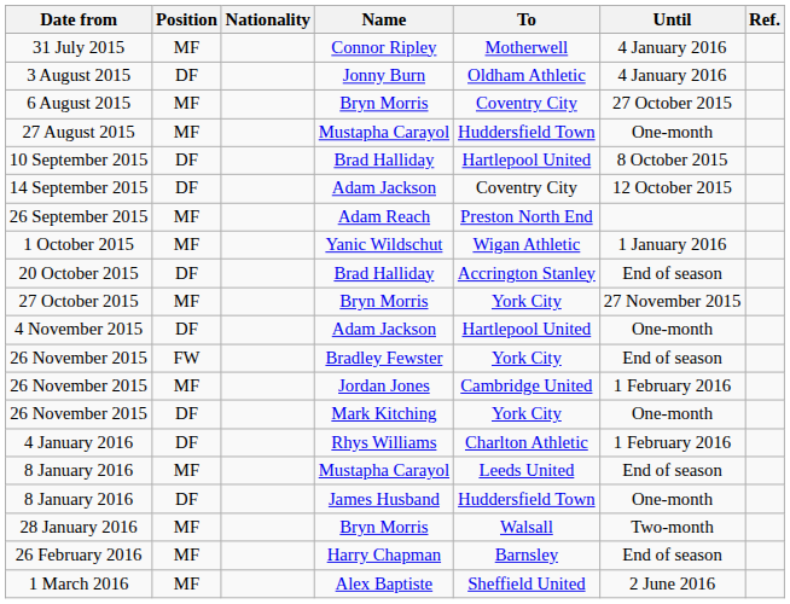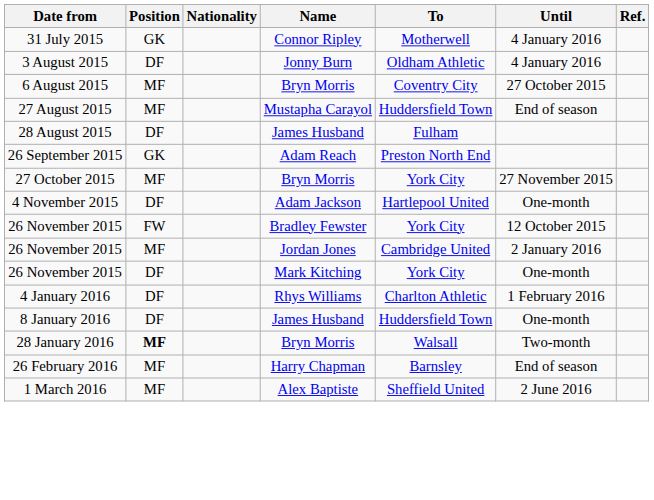 <table class="wikitable"  style="text-align:center;">
 <tr>
 <th>Date from</th>
 <th>Position</th>
 <th>Nationality</th>
 <th>Name</th>
 <th>To</th>
 <th>Until</th>
 <th>Ref.</th>
 </tr>
 <tr>
 <td>31 July 2015</td>
-<td>MF</td>
+<td>GK</td>
 <td></td>
 <td><a href='#'>Connor Ripley</a></td>
 <td><a href='#'>Motherwell</a></td>
 <td>4 January 2016</td>
 <td></td>
 </tr>
 <tr>
 <td>3 August 2015</td>
 <td>DF</td>
 <td></td>
 <td><a href='#'>Jonny Burn</a></td>
 <td><a href='#'>Oldham Athletic</a></td>
 <td>4 January 2016</td>
 <td></td>
 </tr>
 <tr>
 <td>6 August 2015</td>
 <td>MF</td>
 <td></td>
 <td><a href='#'>Bryn Morris</a></td>
 <td><a href='#'>Coventry City</a></td>
 <td>27 October 2015</td>
 <td></td>
 </tr>
 <tr>
 <td>27 August 2015</td>
 <td>MF</td>
 <td></td>
 <td><a href='#'>Mustapha Carayol</a></td>
 <td><a href='#'>Huddersfield Town</a></td>
-<td>One-month</td>
+<td>End of season</td>
 <td></td>
 </tr>
 <tr>
-<td>10 September 2015</td>
+<td>28 August 2015</td>
 <td>DF</td>
 <td></td>
-<td><a href='#'>Brad Halliday</a></td>
-<td><a href='#'>Hartlepool United</a></td>
-<td>8 October 2015</td>
+<td><a href='#'>James Husband</a></td>
+<td><a href='#'>Fulham</a></td>
 <td></td>
-</tr>
-<tr>
-<td>14 September 2015</td>
-<td>DF</td>
-<td></td>
-<td><a href='#'>Adam Jackson</a></td>
-<td>Coventry City</td>
-<td>12 October 2015</td>
 <td></td>
 </tr>
 <tr>
 <td>26 September 2015</td>
-<td>MF</td>
+<td>GK</td>
 <td></td>
 <td><a href='#'>Adam Reach</a></td>
 <td><a href='#'>Preston North End</a></td>
 <td></td>
-<td></td>
-</tr>
-<tr>
-<td>1 October 2015</td>
-<td>MF</td>
-<td></td>
-<td><a href='#'>Yanic Wildschut</a></td>
-<td><a href='#'>Wigan Athletic</a></td>
-<td>1 January 2016</td>
-<td></td>
-</tr>
-<tr>
-<td>20 October 2015</td>
-<td>DF</td>
-<td></td>
-<td><a href='#'>Brad Halliday</a></td>
-<td><a href='#'>Accrington Stanley</a></td>
-<td>End of season</td>
 <td></td>
 </tr>
 <tr>
 <td>27 October 2015</td>
 <td>MF</td>
 <td></td>
 <td><a href='#'>Bryn Morris</a></td>
 <td><a href='#'>York City</a></td>
 <td>27 November 2015</td>
 <td></td>
 </tr>
 <tr>
 <td>4 November 2015</td>
 <td>DF</td>
 <td></td>
 <td><a href='#'>Adam Jackson</a></td>
 <td><a href='#'>Hartlepool United</a></td>
 <td>One-month</td>
 <td></td>
 </tr>
 <tr>
 <td>26 November 2015</td>
 <td>FW</td>
 <td></td>
 <td><a href='#'>Bradley Fewster</a></td>
 <td><a href='#'>York City</a></td>
-<td>End of season</td>
+<td>12 October 2015</td>
 <td></td>
 </tr>
 <tr>
 <td>26 November 2015</td>
 <td>MF</td>
 <td></td>
 <td><a href='#'>Jordan Jones</a></td>
 <td><a href='#'>Cambridge United</a></td>
-<td>1 February 2016</td>
+<td>2 January 2016</td>
 <td></td>
 </tr>
 <tr>
 <td>26 November 2015</td>
 <td>DF</td>
 <td></td>
 <td><a href='#'>Mark Kitching</a></td>
 <td><a href='#'>York City</a></td>
 <td>One-month</td>
 <td></td>
 </tr>
 <tr>
 <td>4 January 2016</td>
 <td>DF</td>
 <td></td>
 <td><a href='#'>Rhys Williams</a></td>
 <td><a href='#'>Charlton Athletic</a></td>
 <td>1 February 2016</td>
 <td></td>
 </tr>
 <tr>
 <td>8 January 2016</td>
-<td>MF</td>
-<td></td>
-<td><a href='#'>Mustapha Carayol</a></td>
-<td><a href='#'>Leeds United</a></td>
-<td>End of season</td>
-<td></td>
-</tr>
-<tr>
-<td>8 January 2016</td>
 <td>DF</td>
 <td></td>
 <td><a href='#'>James Husband</a></td>
 <td><a href='#'>Huddersfield Town</a></td>
 <td>One-month</td>
 <td></td>
 </tr>
 <tr>
 <td>28 January 2016</td>
-<td>MF</td>
+<td><strong>MF</strong></td>
 <td></td>
 <td><a href='#'>Bryn Morris</a></td>
 <td><a href='#'>Walsall</a></td>
 <td>Two-month</td>
 <td></td>
 </tr>
 <tr>
 <td>26 February 2016</td>
 <td>MF</td>
 <td></td>
 <td><a href='#'>Harry Chapman</a></td>
 <td><a href='#'>Barnsley</a></td>
 <td>End of season</td>
 <td></td>
 </tr>
 <tr>
 <td>1 March 2016</td>
 <td>MF</td>
 <td></td>
 <td><a href='#'>Alex Baptiste</a></td>
 <td><a href='#'>Sheffield United</a></td>
 <td>2 June 2016</td>
 <td></td>
 </tr>
 </table>
